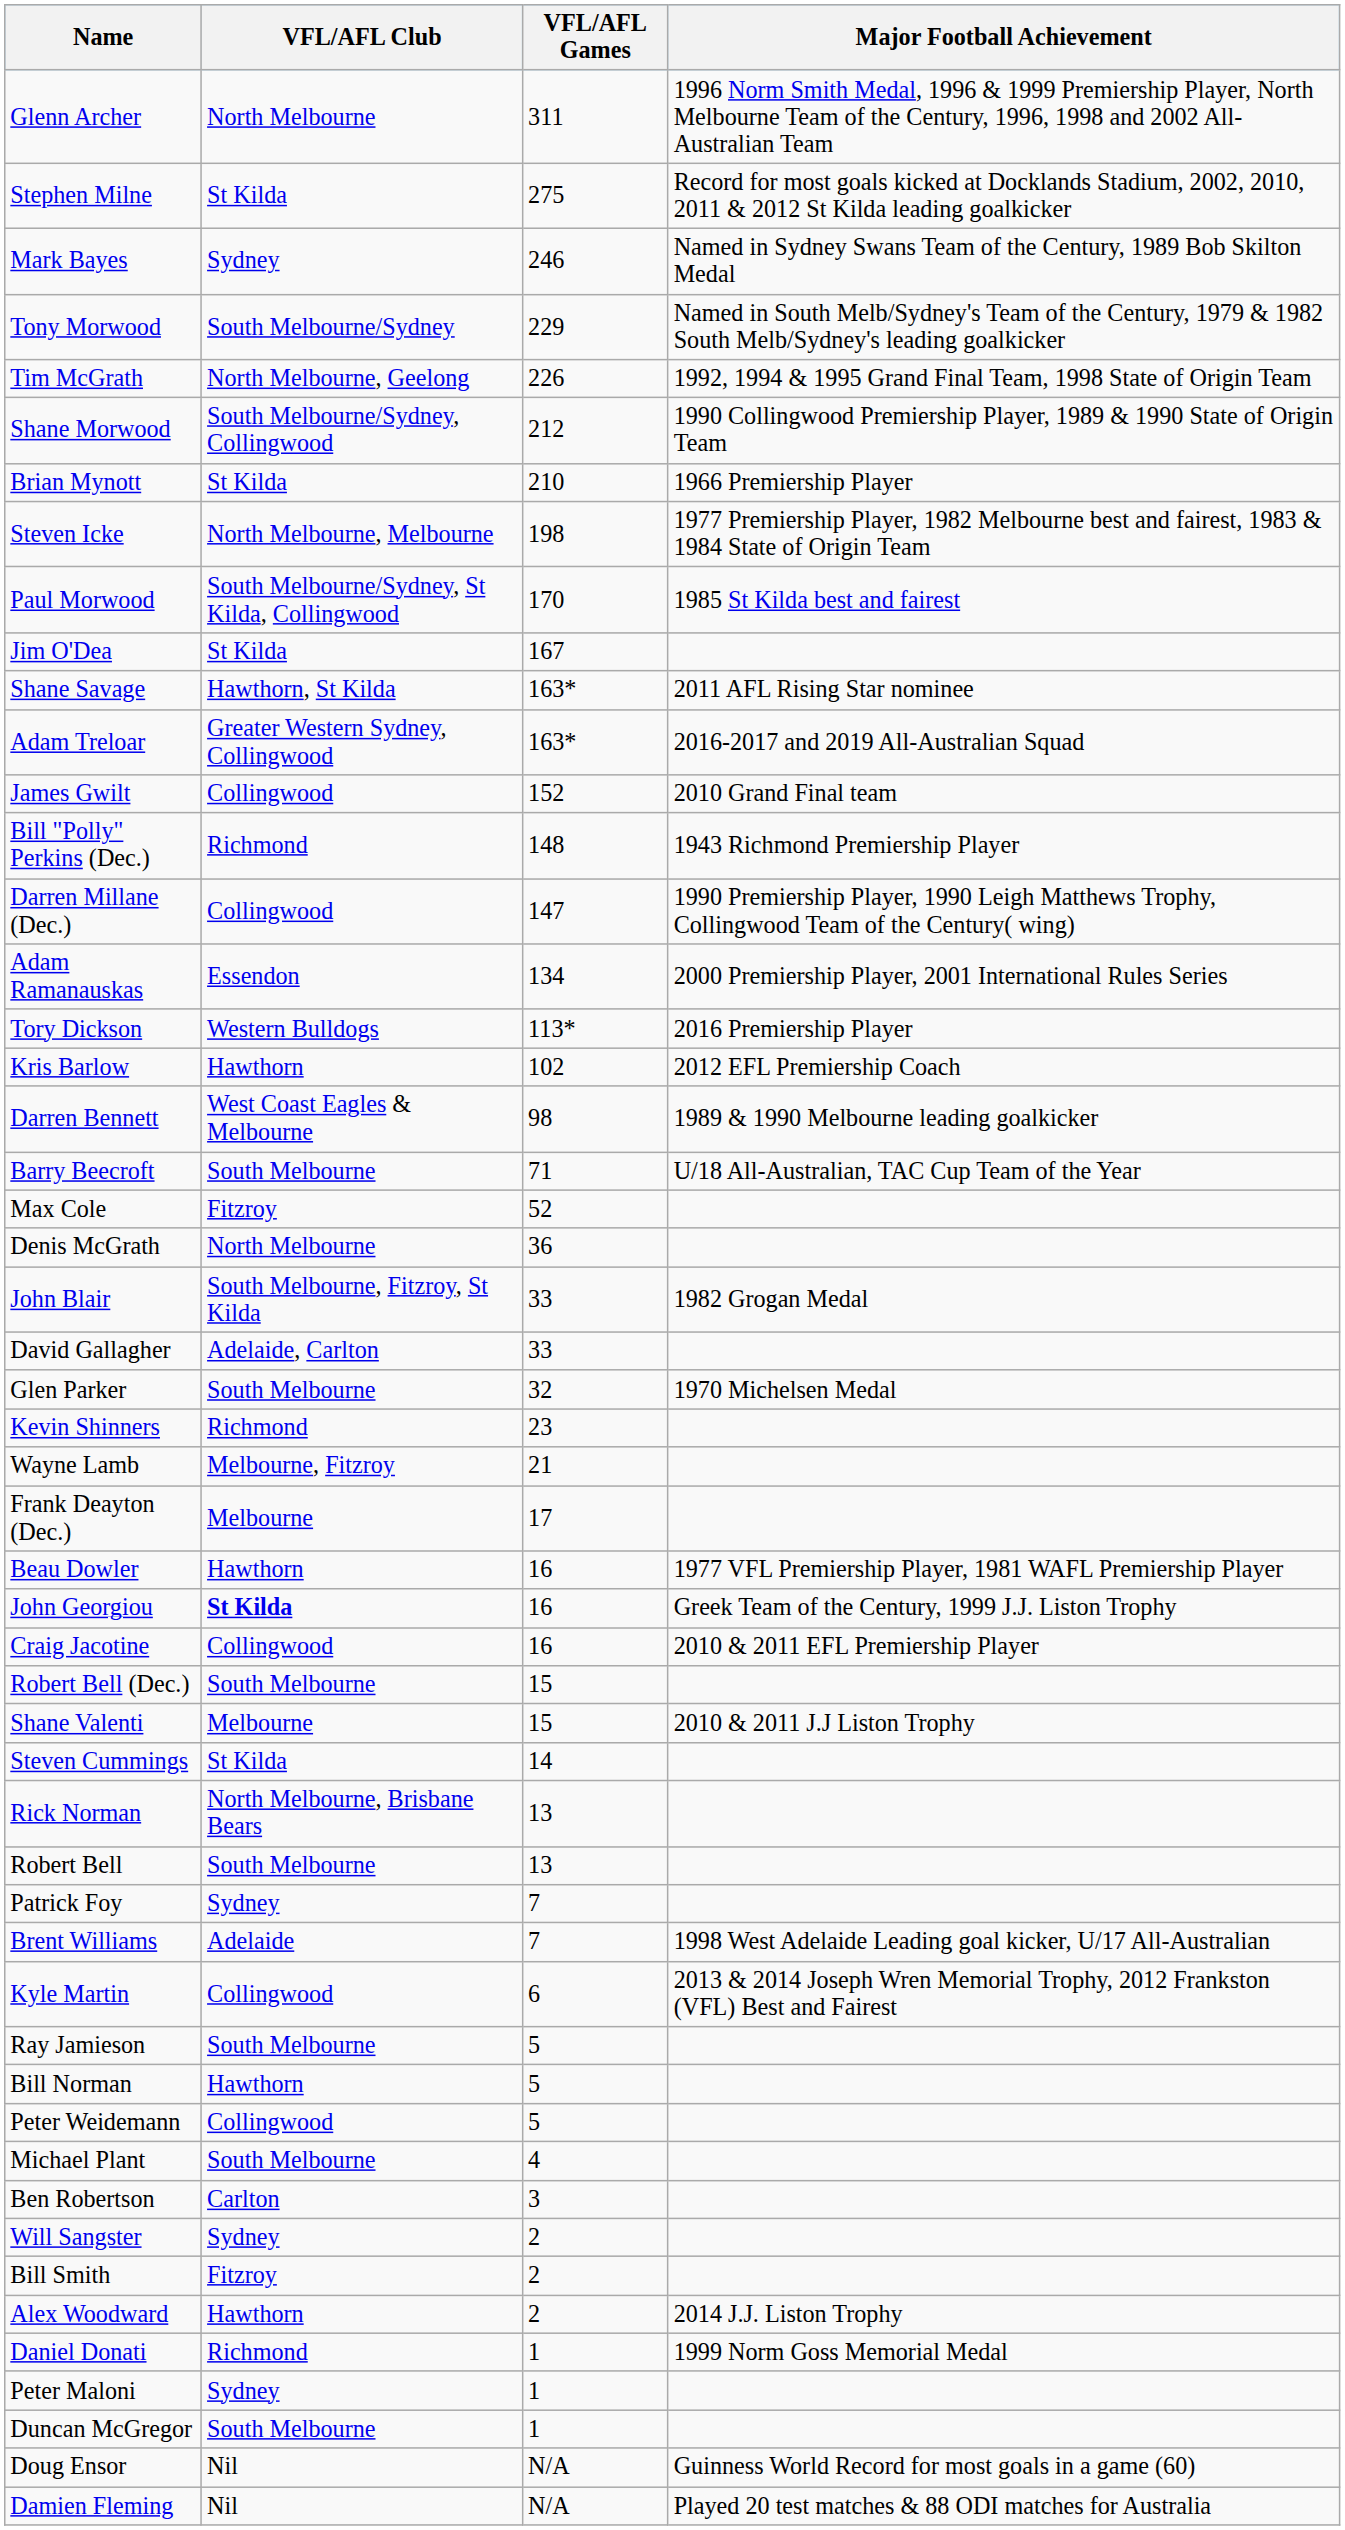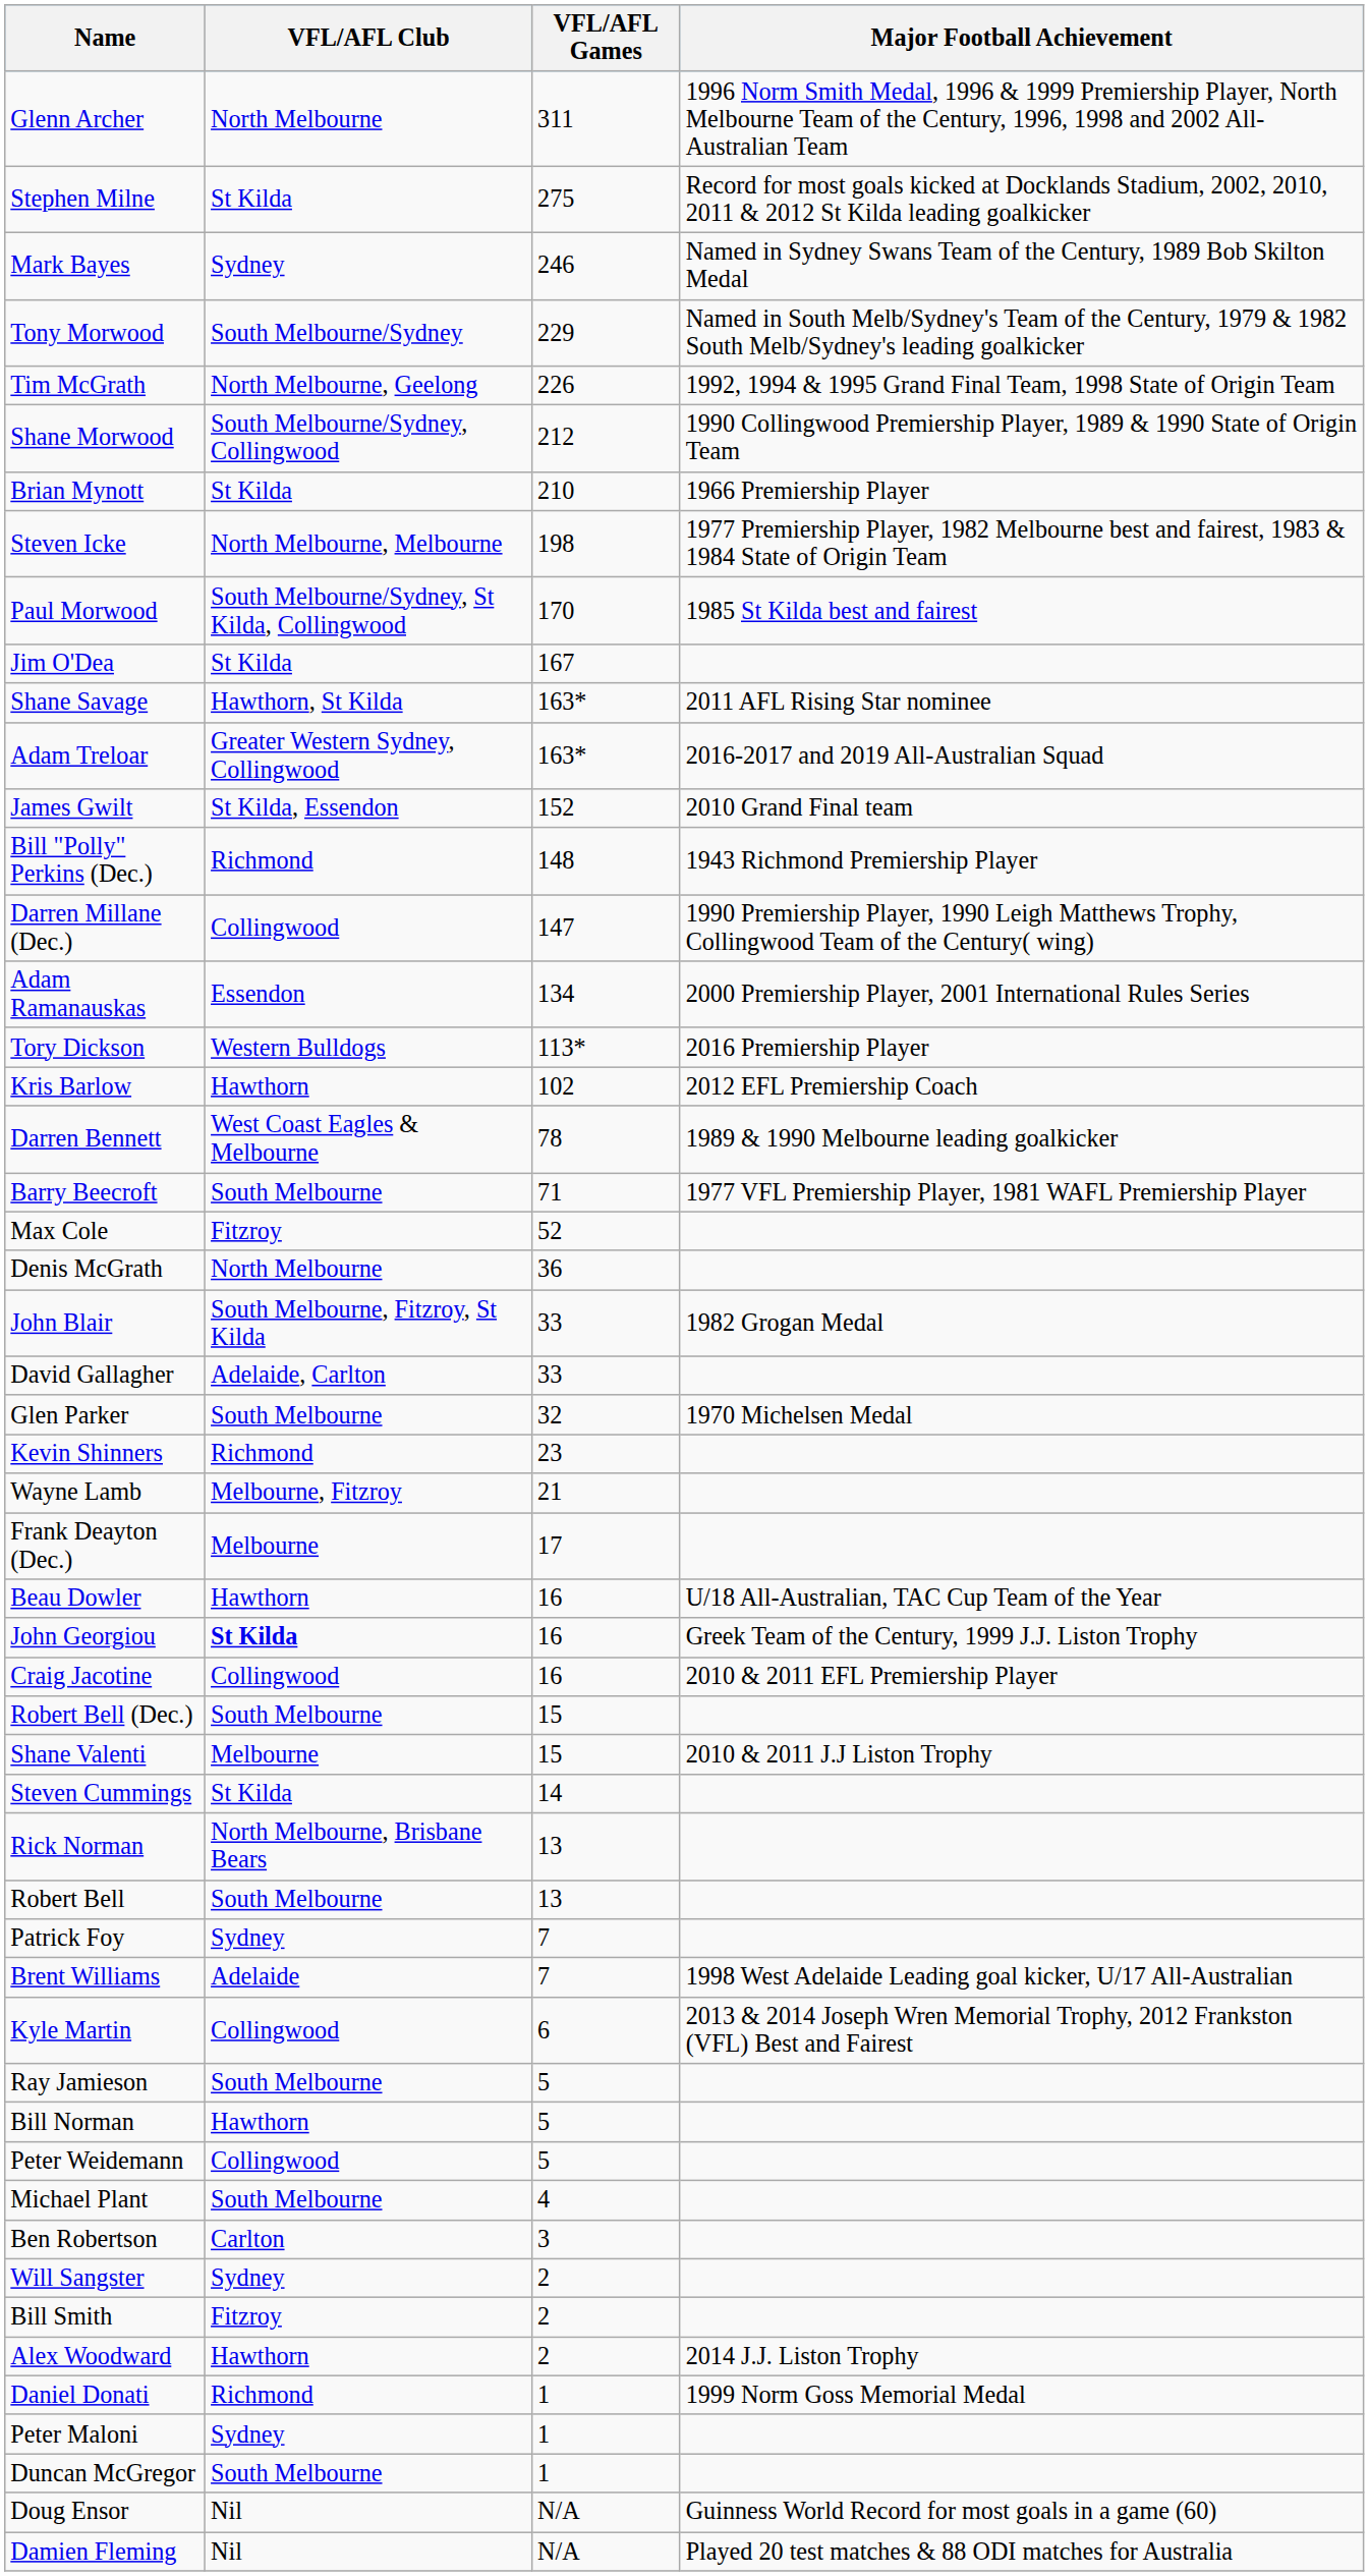 <table class="wikitable" width=70%>
 <tr bgcolor=#87cefa>
 <th>Name</th>
 <th>VFL/AFL Club</th>
 <th>VFL/AFL Games</th>
 <th>Major Football Achievement</th>
 </tr>
 <tr>
 <td><a href='#'>Glenn Archer</a></td>
 <td><a href='#'>North Melbourne</a></td>
 <td>311</td>
 <td>1996 <a href='#'>Norm Smith Medal</a>, 1996 & 1999 Premiership Player,  North Melbourne Team of the Century, 1996, 1998 and 2002 All-Australian Team</td>
 </tr>
 <tr>
 <td><a href='#'>Stephen Milne</a></td>
 <td><a href='#'>St Kilda</a></td>
 <td>275</td>
 <td>Record for most goals kicked at Docklands Stadium, 2002, 2010, 2011 & 2012 St Kilda leading goalkicker</td>
 </tr>
 <tr>
 <td><a href='#'>Mark Bayes</a></td>
 <td><a href='#'>Sydney</a></td>
 <td>246</td>
 <td>Named in Sydney Swans Team of the Century, 1989 Bob Skilton Medal</td>
 </tr>
 <tr>
 <td><a href='#'>Tony Morwood</a></td>
 <td><a href='#'>South Melbourne/Sydney</a></td>
 <td>229</td>
 <td>Named in South Melb/Sydney's Team of the Century, 1979 & 1982 South Melb/Sydney's leading goalkicker</td>
 </tr>
 <tr>
 <td><a href='#'>Tim McGrath</a></td>
 <td><a href='#'>North Melbourne</a>, <a href='#'>Geelong</a></td>
 <td>226</td>
 <td>1992, 1994 & 1995 Grand Final Team, 1998 State of Origin Team</td>
 </tr>
 <tr>
 <td><a href='#'>Shane Morwood</a></td>
 <td><a href='#'>South Melbourne/Sydney</a>, <a href='#'>Collingwood</a></td>
 <td>212</td>
 <td>1990 Collingwood Premiership Player, 1989 & 1990 State of Origin Team</td>
 </tr>
 <tr>
 <td><a href='#'>Brian Mynott</a></td>
 <td><a href='#'>St Kilda</a></td>
 <td>210</td>
 <td>1966 Premiership Player</td>
 </tr>
 <tr>
 <td><a href='#'>Steven Icke</a></td>
 <td><a href='#'>North Melbourne</a>, <a href='#'>Melbourne</a></td>
 <td>198</td>
 <td>1977 Premiership Player, 1982 Melbourne best and fairest, 1983 & 1984 State of Origin Team</td>
 </tr>
 <tr>
 <td><a href='#'>Paul Morwood</a></td>
 <td><a href='#'>South Melbourne/Sydney</a>, <a href='#'>St Kilda</a>, <a href='#'>Collingwood</a></td>
 <td>170</td>
 <td>1985 <a href='#'>St Kilda best and fairest</a></td>
 </tr>
 <tr>
 <td><a href='#'>Jim O'Dea</a></td>
 <td><a href='#'>St Kilda</a></td>
 <td>167</td>
 <td></td>
 </tr>
 <tr>
 <td><a href='#'>Shane Savage</a></td>
 <td><a href='#'>Hawthorn</a>, <a href='#'>St Kilda</a></td>
 <td>163*</td>
 <td>2011 AFL Rising Star nominee</td>
 </tr>
 <tr>
 <td><a href='#'>Adam Treloar</a></td>
 <td><a href='#'>Greater Western Sydney</a>, <a href='#'>Collingwood</a></td>
 <td>163*</td>
 <td>2016-2017 and 2019 All-Australian Squad</td>
 </tr>
 <tr>
 <td><a href='#'>James Gwilt</a></td>
-<td><a href='#'>Collingwood</a></td>
+<td><a href='#'>St Kilda</a>, <a href='#'>Essendon</a></td>
 <td>152</td>
 <td>2010 Grand Final team</td>
 </tr>
 <tr>
 <td><a href='#'>Bill "Polly" Perkins</a> (Dec.)</td>
 <td><a href='#'>Richmond</a></td>
 <td>148</td>
 <td>1943 Richmond Premiership Player</td>
 </tr>
 <tr>
 <td><a href='#'>Darren Millane</a> (Dec.)</td>
 <td><a href='#'>Collingwood</a></td>
 <td>147</td>
 <td>1990 Premiership Player, 1990 Leigh Matthews Trophy, Collingwood Team of the Century( wing)</td>
 </tr>
 <tr>
 <td><a href='#'>Adam Ramanauskas</a></td>
 <td><a href='#'>Essendon</a></td>
 <td>134</td>
 <td>2000 Premiership Player, 2001 International Rules Series</td>
 </tr>
 <tr>
 <td><a href='#'>Tory Dickson</a></td>
 <td><a href='#'>Western Bulldogs</a></td>
 <td>113*</td>
 <td>2016 Premiership Player</td>
 </tr>
 <tr>
 <td><a href='#'>Kris Barlow</a></td>
 <td><a href='#'>Hawthorn</a></td>
 <td>102</td>
 <td>2012 EFL Premiership Coach</td>
 </tr>
 <tr>
 <td><a href='#'>Darren Bennett</a></td>
 <td><a href='#'>West Coast Eagles</a> & <a href='#'>Melbourne</a></td>
-<td>98</td>
+<td>78</td>
 <td>1989 & 1990 Melbourne leading goalkicker</td>
 </tr>
 <tr>
 <td><a href='#'>Barry Beecroft</a></td>
 <td><a href='#'>South Melbourne</a></td>
 <td>71</td>
-<td>U/18 All-Australian, TAC Cup Team of the Year</td>
+<td>1977 VFL Premiership Player, 1981 WAFL Premiership Player</td>
 </tr>
 <tr>
 <td>Max Cole</td>
 <td><a href='#'>Fitzroy</a></td>
 <td>52</td>
 <td></td>
 </tr>
 <tr>
 <td>Denis McGrath</td>
 <td><a href='#'>North Melbourne</a></td>
 <td>36</td>
 <td></td>
 </tr>
 <tr>
 <td><a href='#'>John Blair</a></td>
 <td><a href='#'>South Melbourne</a>, <a href='#'>Fitzroy</a>, <a href='#'>St Kilda</a></td>
 <td>33</td>
 <td>1982 Grogan Medal</td>
 </tr>
 <tr>
 <td>David Gallagher</td>
 <td><a href='#'>Adelaide</a>, <a href='#'>Carlton</a></td>
 <td>33</td>
 <td></td>
 </tr>
 <tr>
 <td>Glen Parker</td>
 <td><a href='#'>South Melbourne</a></td>
 <td>32</td>
 <td>1970 Michelsen Medal</td>
 </tr>
 <tr>
 <td><a href='#'>Kevin Shinners</a></td>
 <td><a href='#'>Richmond</a></td>
 <td>23</td>
 <td></td>
 </tr>
 <tr>
 <td>Wayne Lamb</td>
 <td><a href='#'>Melbourne</a>, <a href='#'>Fitzroy</a></td>
 <td>21</td>
 <td></td>
 </tr>
 <tr>
 <td>Frank Deayton (Dec.)</td>
 <td><a href='#'>Melbourne</a></td>
 <td>17</td>
 <td></td>
 </tr>
 <tr>
 <td><a href='#'>Beau Dowler</a></td>
 <td><a href='#'>Hawthorn</a></td>
 <td>16</td>
-<td>1977 VFL Premiership Player, 1981 WAFL Premiership Player</td>
+<td>U/18 All-Australian, TAC Cup Team of the Year</td>
 </tr>
 <tr>
 <td><a href='#'>John Georgiou</a></td>
 <td><strong><a href='#'>St Kilda</a></strong></td>
 <td>16</td>
 <td>Greek Team of the Century, 1999 J.J. Liston Trophy</td>
 </tr>
 <tr>
 <td><a href='#'>Craig Jacotine</a></td>
 <td><a href='#'>Collingwood</a></td>
 <td>16</td>
 <td>2010 & 2011 EFL Premiership Player</td>
 </tr>
 <tr>
 <td><a href='#'>Robert Bell</a> (Dec.)</td>
 <td><a href='#'>South Melbourne</a></td>
 <td>15</td>
 <td></td>
 </tr>
 <tr>
 <td><a href='#'>Shane Valenti</a></td>
 <td><a href='#'>Melbourne</a></td>
 <td>15</td>
 <td>2010 & 2011 J.J Liston Trophy</td>
 </tr>
 <tr>
 <td><a href='#'>Steven Cummings</a></td>
 <td><a href='#'>St Kilda</a></td>
 <td>14</td>
 <td></td>
 </tr>
 <tr>
 <td><a href='#'>Rick Norman</a></td>
 <td><a href='#'>North Melbourne</a>, <a href='#'>Brisbane Bears</a></td>
 <td>13</td>
 <td></td>
 </tr>
 <tr>
 <td>Robert Bell</td>
 <td><a href='#'>South Melbourne</a></td>
 <td>13</td>
 <td></td>
 </tr>
 <tr>
 <td>Patrick Foy</td>
 <td><a href='#'>Sydney</a></td>
 <td>7</td>
 <td></td>
 </tr>
 <tr>
 <td><a href='#'>Brent Williams</a></td>
 <td><a href='#'>Adelaide</a></td>
 <td>7</td>
 <td>1998 West Adelaide Leading goal kicker, U/17 All-Australian</td>
 </tr>
 <tr>
 <td><a href='#'>Kyle Martin</a></td>
 <td><a href='#'>Collingwood</a></td>
 <td>6</td>
 <td>2013 & 2014 Joseph Wren Memorial Trophy, 2012 Frankston (VFL) Best and Fairest</td>
 </tr>
 <tr>
 <td>Ray Jamieson</td>
 <td><a href='#'>South Melbourne</a></td>
 <td>5</td>
 <td></td>
 </tr>
 <tr>
 <td>Bill Norman</td>
 <td><a href='#'>Hawthorn</a></td>
 <td>5</td>
 <td></td>
 </tr>
 <tr>
 <td>Peter Weidemann</td>
 <td><a href='#'>Collingwood</a></td>
 <td>5</td>
 <td></td>
 </tr>
 <tr>
 <td>Michael Plant</td>
 <td><a href='#'>South Melbourne</a></td>
 <td>4</td>
 <td></td>
 </tr>
 <tr>
 <td>Ben Robertson</td>
 <td><a href='#'>Carlton</a></td>
 <td>3</td>
 <td></td>
 </tr>
 <tr>
 <td><a href='#'>Will Sangster</a></td>
 <td><a href='#'>Sydney</a></td>
 <td>2</td>
 <td></td>
 </tr>
 <tr>
 <td>Bill Smith</td>
 <td><a href='#'>Fitzroy</a></td>
 <td>2</td>
 <td></td>
 </tr>
 <tr>
 <td><a href='#'>Alex Woodward</a></td>
 <td><a href='#'>Hawthorn</a></td>
 <td>2</td>
 <td>2014 J.J. Liston Trophy</td>
 </tr>
 <tr>
 <td><a href='#'>Daniel Donati</a></td>
 <td><a href='#'>Richmond</a></td>
 <td>1</td>
 <td>1999 Norm Goss Memorial Medal</td>
 </tr>
 <tr>
 <td>Peter Maloni</td>
 <td><a href='#'>Sydney</a></td>
 <td>1</td>
 <td></td>
 </tr>
 <tr>
 <td>Duncan McGregor</td>
 <td><a href='#'>South Melbourne</a></td>
 <td>1</td>
 <td></td>
 </tr>
 <tr>
 <td>Doug Ensor</td>
 <td>Nil</td>
 <td>N/A</td>
 <td>Guinness World Record for most goals in a game (60)</td>
 </tr>
 <tr>
 <td><a href='#'>Damien Fleming</a></td>
 <td>Nil</td>
 <td>N/A</td>
 <td>Played 20 test matches & 88 ODI matches for Australia</td>
 </tr>
 </table>
